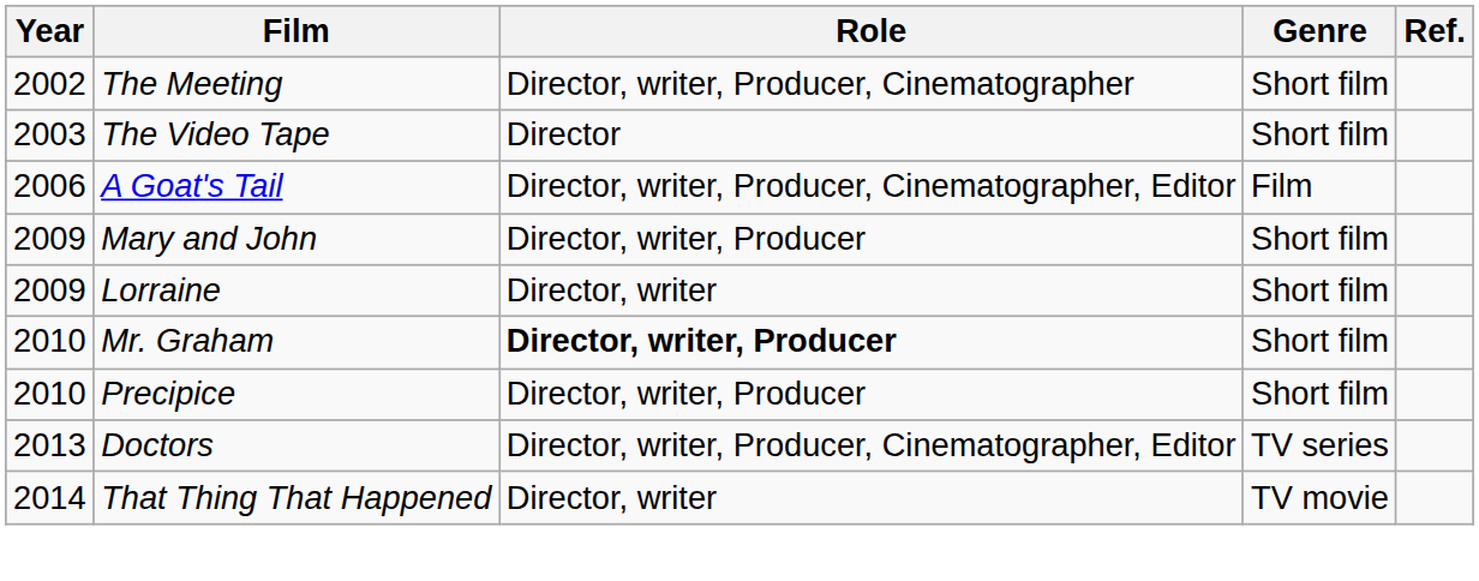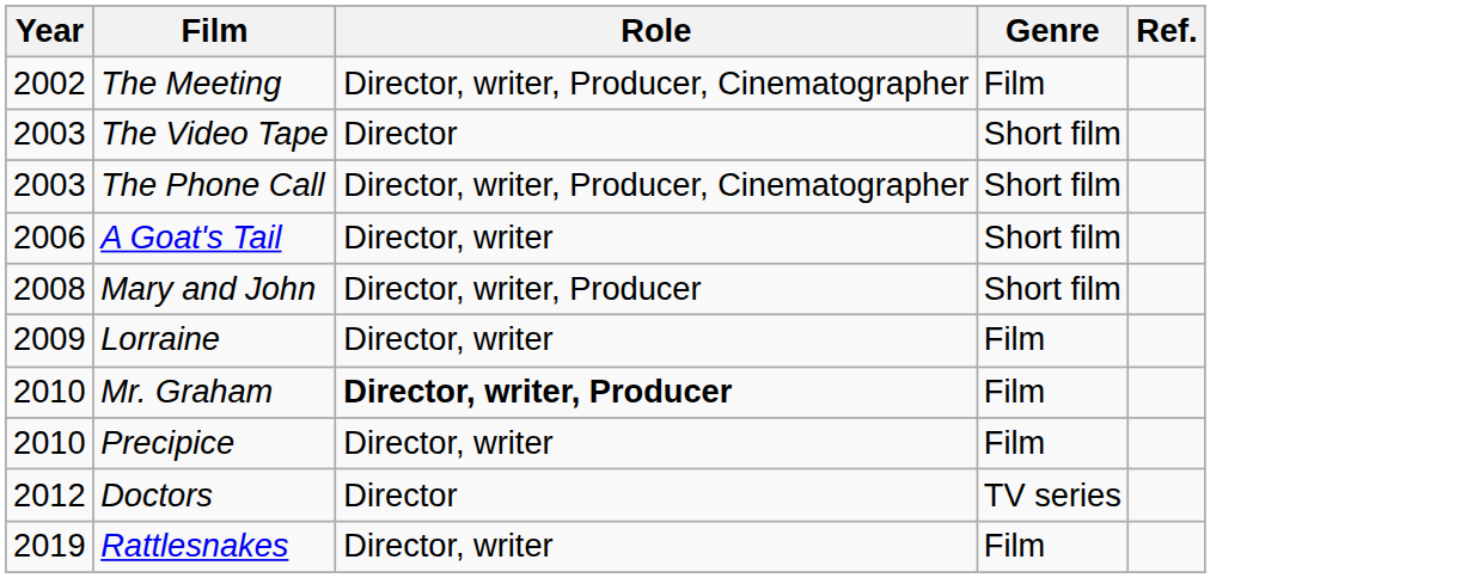 <table class="wikitable">
 <tr>
 <th>Year</th>
 <th>Film</th>
 <th>Role</th>
 <th>Genre</th>
 <th>Ref.</th>
 </tr>
 <tr>
 <td>2002</td>
 <td><em>The Meeting</em></td>
 <td>Director, writer, Producer, Cinematographer</td>
-<td>Short film</td>
+<td>Film</td>
 <td></td>
 </tr>
 <tr>
 <td>2003</td>
 <td><em>The Video Tape</em></td>
 <td>Director</td>
 <td>Short film</td>
 <td></td>
 </tr>
 <tr>
-<td>2006</td>
-<td><em><a href='#'>A Goat's Tail</a></em></td>
-<td>Director, writer, Producer, Cinematographer, Editor</td>
-<td>Film</td>
+<td>2003</td>
+<td><em>The Phone Call</em></td>
+<td>Director, writer, Producer, Cinematographer</td>
+<td>Short film</td>
 <td></td>
 </tr>
 <tr>
-<td>2009</td>
+<td>2006</td>
+<td><em><a href='#'>A Goat's Tail</a></em></td>
+<td>Director, writer</td>
+<td>Short film</td>
+<td></td>
+</tr>
+<tr>
+<td>2008</td>
 <td><em>Mary and John</em></td>
 <td>Director, writer, Producer</td>
 <td>Short film</td>
 <td></td>
 </tr>
 <tr>
 <td>2009</td>
 <td><em>Lorraine</em></td>
 <td>Director, writer</td>
-<td>Short film</td>
+<td>Film</td>
 <td></td>
 </tr>
 <tr>
 <td>2010</td>
 <td><em>Mr. Graham</em></td>
 <td><strong>Director, writer, Producer</strong></td>
-<td>Short film</td>
+<td>Film</td>
 <td></td>
 </tr>
 <tr>
 <td>2010</td>
 <td><em>Precipice</em></td>
-<td>Director, writer, Producer</td>
-<td>Short film</td>
+<td>Director, writer</td>
+<td>Film</td>
 <td></td>
 </tr>
 <tr>
-<td>2013</td>
+<td>2012</td>
 <td><em>Doctors</em></td>
-<td>Director, writer, Producer, Cinematographer, Editor</td>
+<td>Director</td>
 <td>TV series</td>
 <td></td>
 </tr>
 <tr>
-<td>2014</td>
-<td><em>That Thing That Happened</em></td>
+<td>2019</td>
+<td><em><a href='#'>Rattlesnakes</a></em></td>
 <td>Director, writer</td>
-<td>TV movie</td>
+<td>Film</td>
 <td></td>
 </tr>
 </table>
